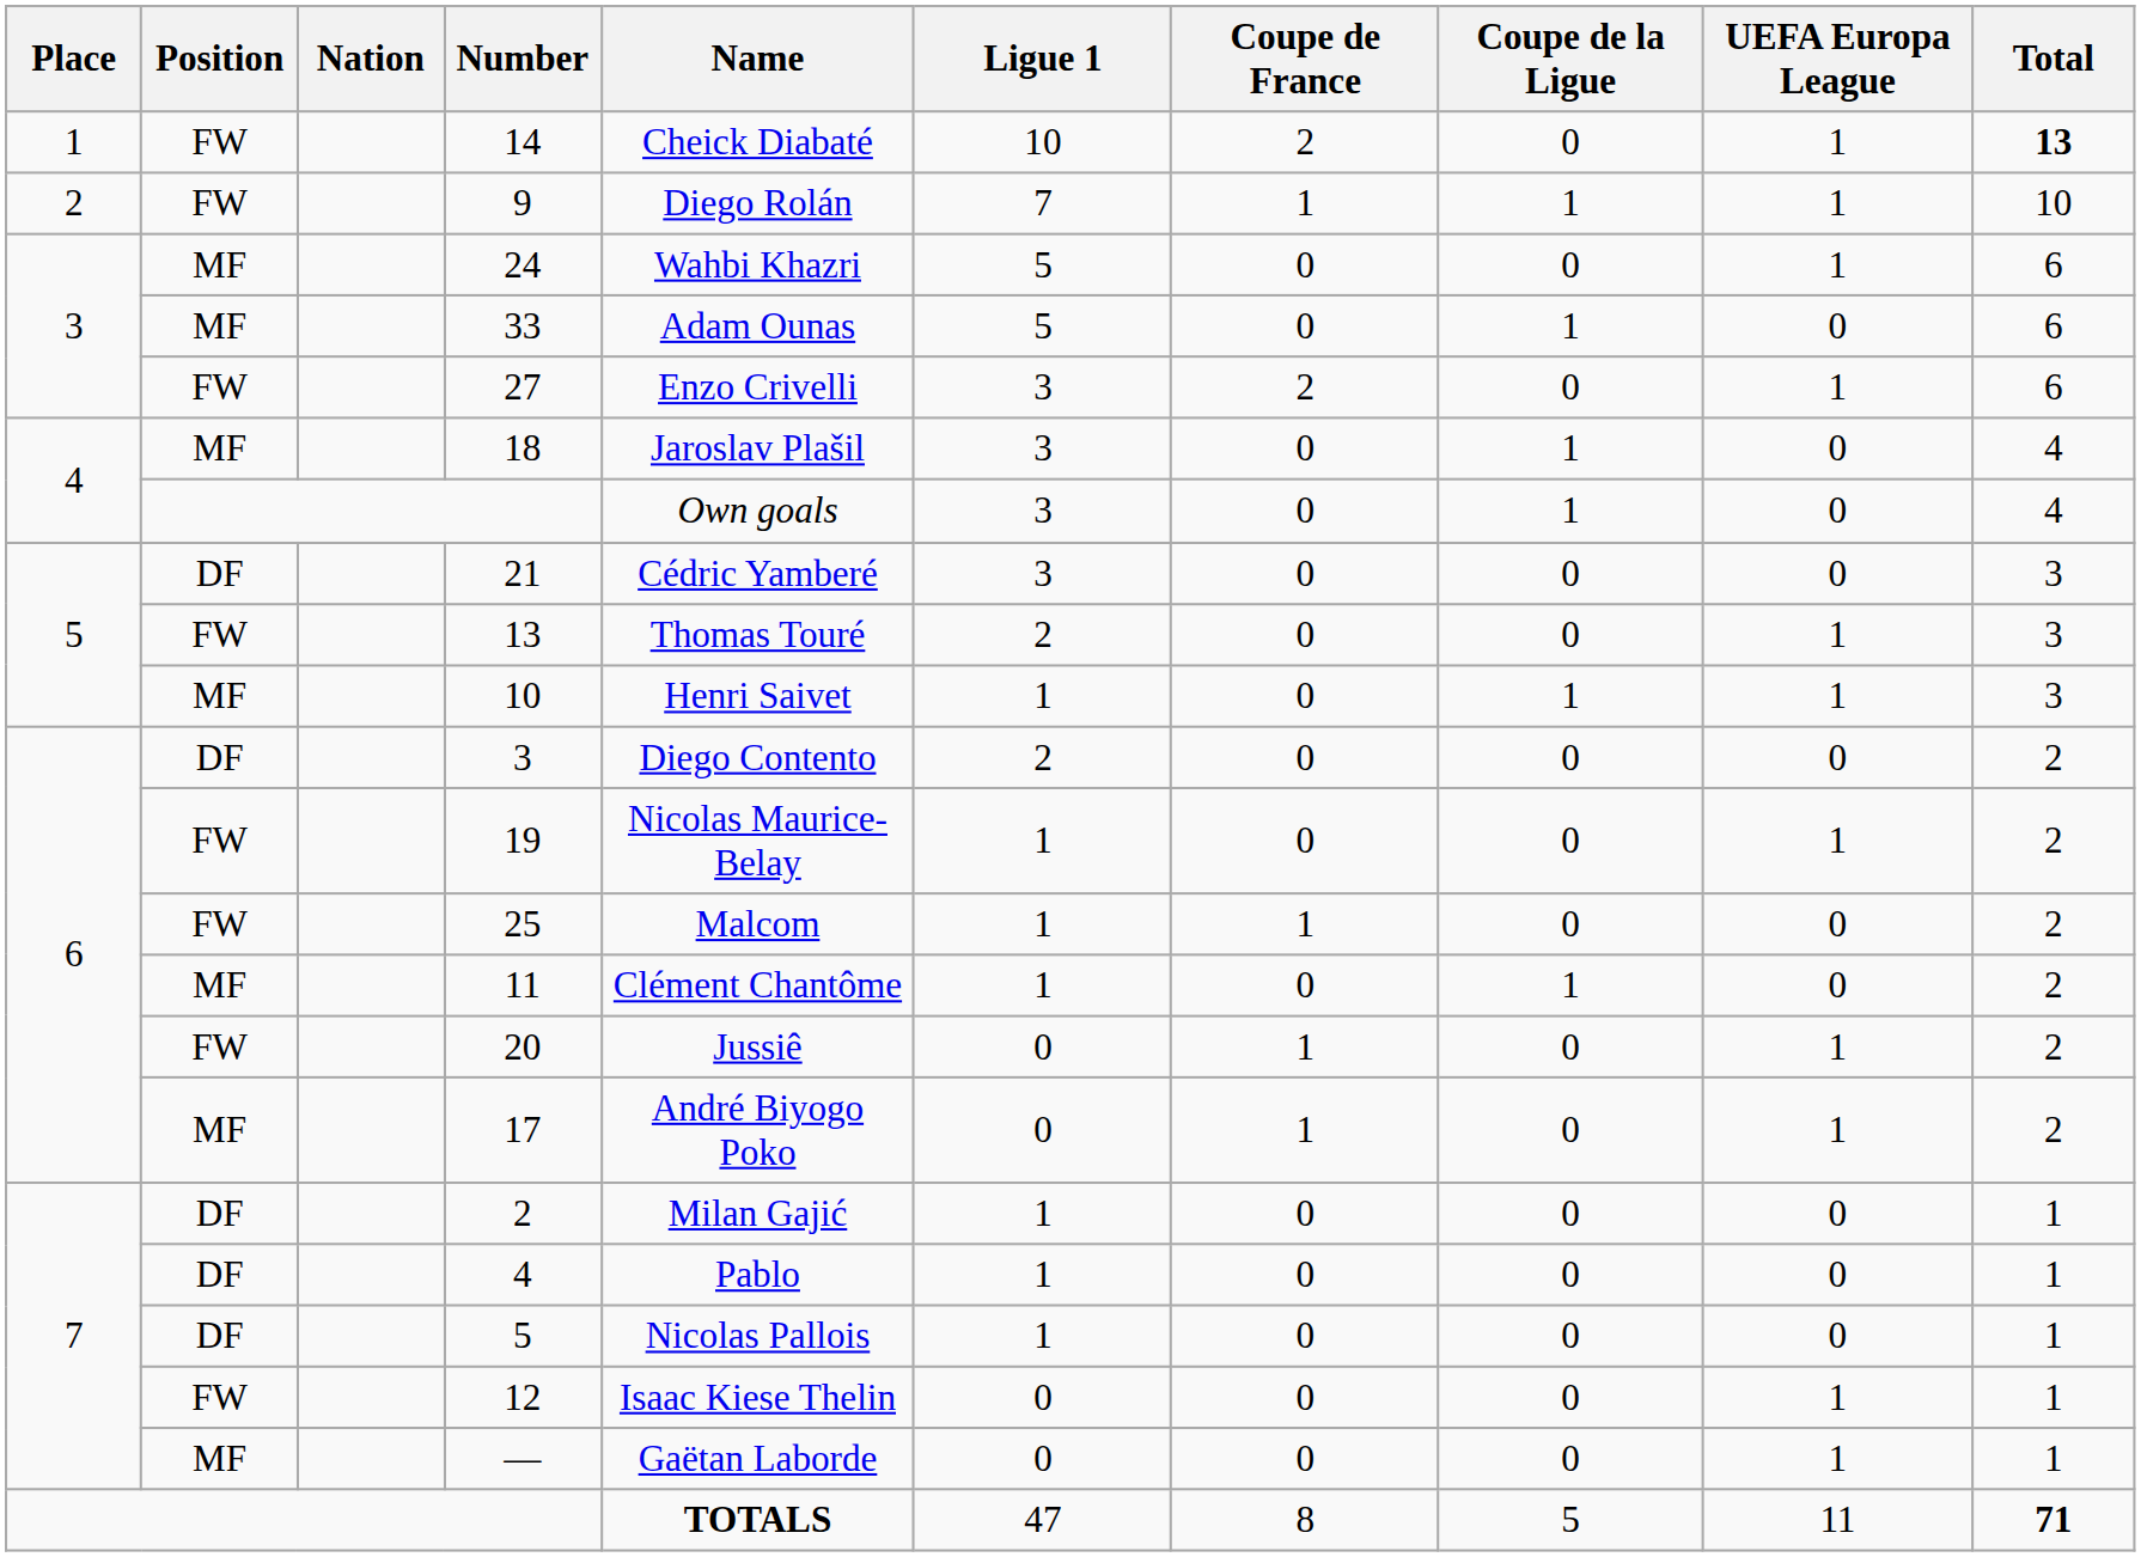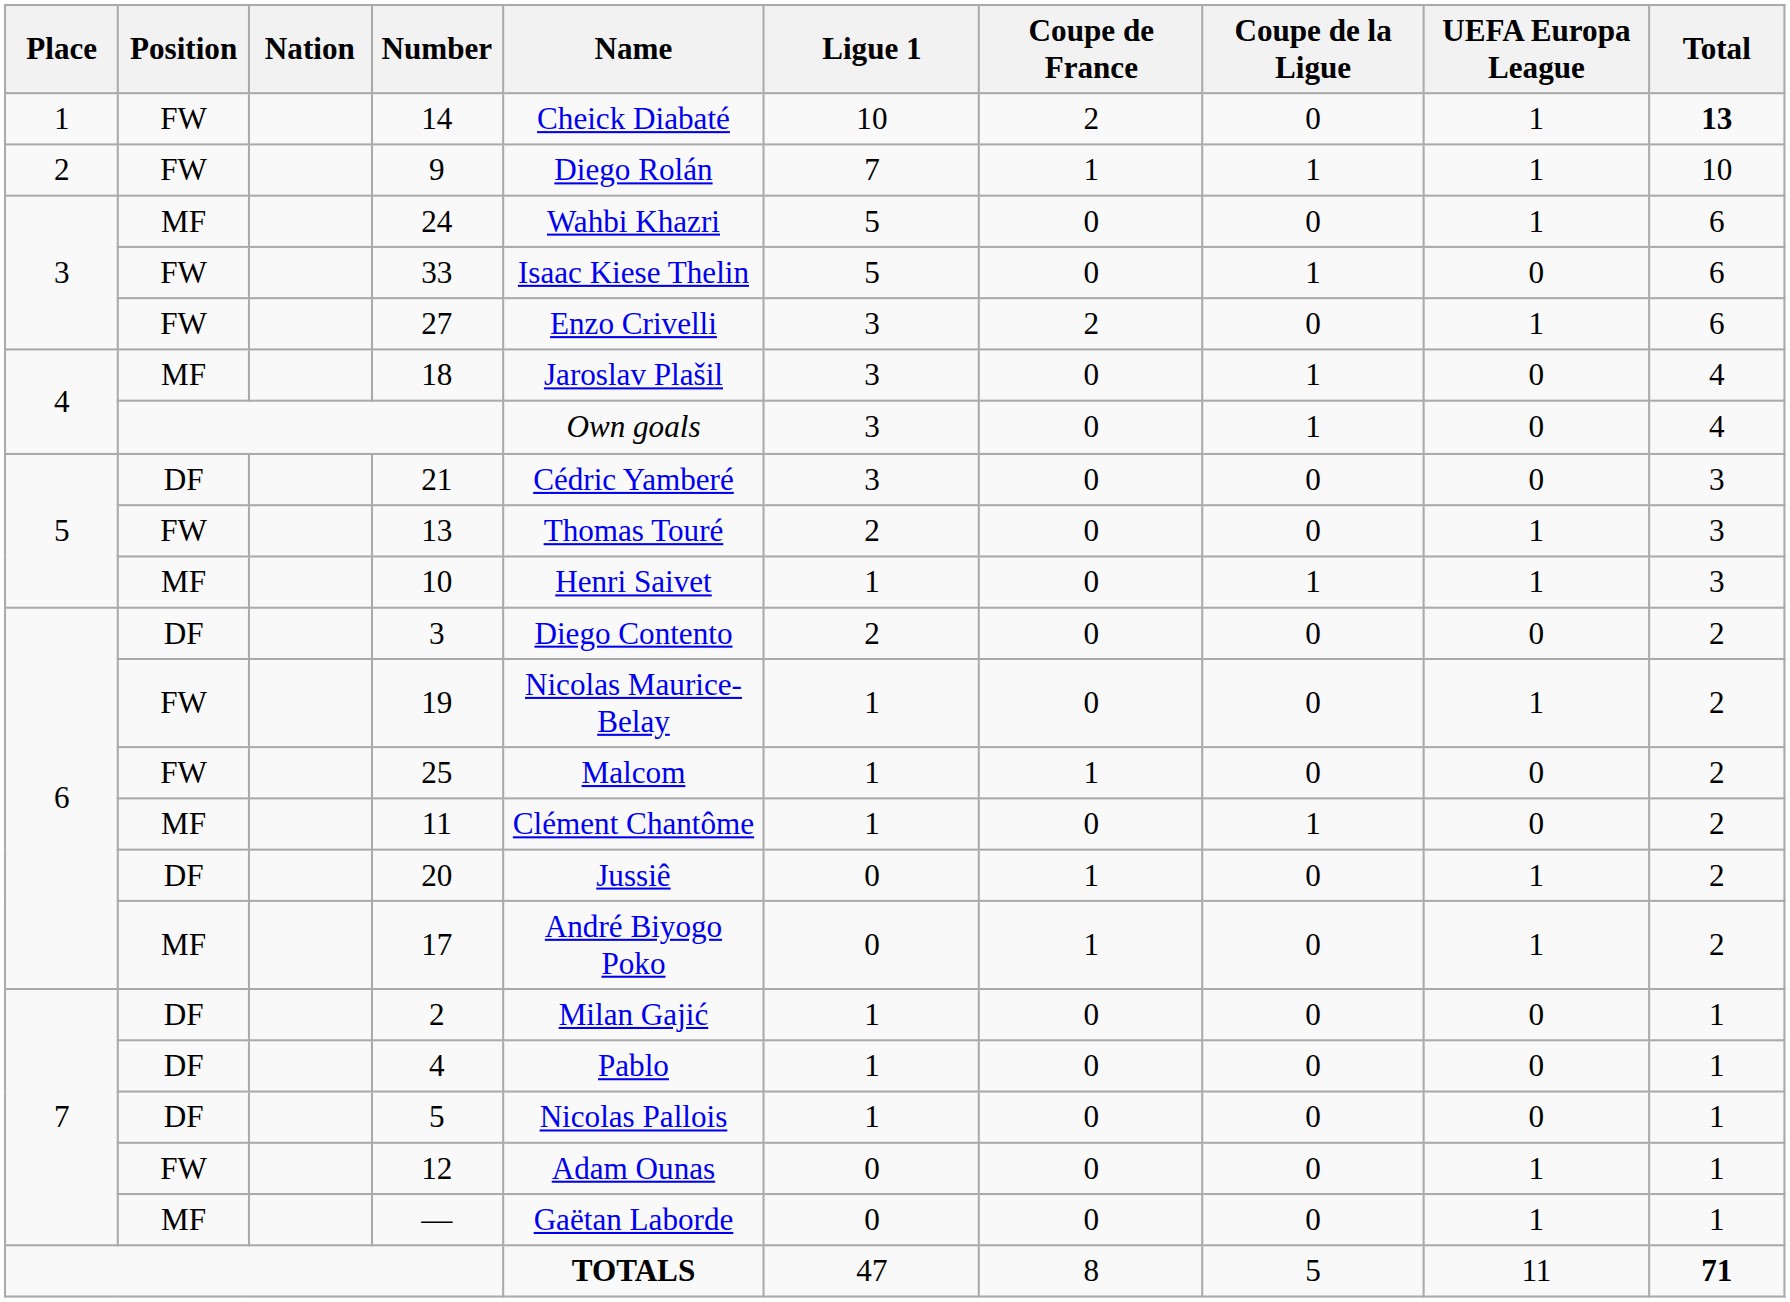 <table class="wikitable" style="font-size: 95%; text-align: center;">
 <tr>
 <th width=60>Place</th>
 <th width=60>Position</th>
 <th width=60>Nation</th>
 <th width=60>Number</th>
 <th width=170>Name</th>
 <th width=150>Ligue 1</th>
 <th width=150>Coupe de France</th>
 <th width=150>Coupe de la Ligue</th>
 <th width=150>UEFA Europa League</th>
 <th width=80>Total</th>
 </tr>
 <tr>
 <td>1</td>
 <td>FW</td>
 <td></td>
 <td>14</td>
 <td><a href='#'>Cheick Diabaté</a></td>
 <td>10</td>
 <td>2</td>
 <td>0</td>
 <td>1</td>
 <td><strong>13</strong></td>
 </tr>
 <tr>
 <td>2</td>
 <td>FW</td>
 <td></td>
 <td>9</td>
 <td><a href='#'>Diego Rolán</a></td>
 <td>7</td>
 <td>1</td>
 <td>1</td>
 <td>1</td>
 <td>10</td>
 </tr>
 <tr>
 <td rowspan="3">3</td>
 <td>MF</td>
 <td></td>
 <td>24</td>
 <td><a href='#'>Wahbi Khazri</a></td>
 <td>5</td>
 <td>0</td>
 <td>0</td>
 <td>1</td>
 <td>6</td>
 </tr>
 <tr>
-<td>MF</td>
+<td>FW</td>
 <td></td>
 <td>33</td>
-<td><a href='#'>Adam Ounas</a></td>
+<td><a href='#'>Isaac Kiese Thelin</a></td>
 <td>5</td>
 <td>0</td>
 <td>1</td>
 <td>0</td>
 <td>6</td>
 </tr>
 <tr>
 <td>FW</td>
 <td></td>
 <td>27</td>
 <td><a href='#'>Enzo Crivelli</a></td>
 <td>3</td>
 <td>2</td>
 <td>0</td>
 <td>1</td>
 <td>6</td>
 </tr>
 <tr>
 <td rowspan="2">4</td>
 <td>MF</td>
 <td></td>
 <td>18</td>
 <td><a href='#'>Jaroslav Plašil</a></td>
 <td>3</td>
 <td>0</td>
 <td>1</td>
 <td>0</td>
 <td>4</td>
 </tr>
 <tr>
 <td colspan="3"></td>
 <td><em>Own goals</em></td>
 <td>3</td>
 <td>0</td>
 <td>1</td>
 <td>0</td>
 <td>4</td>
 </tr>
 <tr>
 <td rowspan="3">5</td>
 <td>DF</td>
 <td></td>
 <td>21</td>
 <td><a href='#'>Cédric Yamberé</a></td>
 <td>3</td>
 <td>0</td>
 <td>0</td>
 <td>0</td>
 <td>3</td>
 </tr>
 <tr>
 <td>FW</td>
 <td></td>
 <td>13</td>
 <td><a href='#'>Thomas Touré</a></td>
 <td>2</td>
 <td>0</td>
 <td>0</td>
 <td>1</td>
 <td>3</td>
 </tr>
 <tr>
 <td>MF</td>
 <td></td>
 <td>10</td>
 <td><a href='#'>Henri Saivet</a></td>
 <td>1</td>
 <td>0</td>
 <td>1</td>
 <td>1</td>
 <td>3</td>
 </tr>
 <tr>
 <td rowspan="6">6</td>
 <td>DF</td>
 <td></td>
 <td>3</td>
 <td><a href='#'>Diego Contento</a></td>
 <td>2</td>
 <td>0</td>
 <td>0</td>
 <td>0</td>
 <td>2</td>
 </tr>
 <tr>
 <td>FW</td>
 <td></td>
 <td>19</td>
 <td><a href='#'>Nicolas Maurice-Belay</a></td>
 <td>1</td>
 <td>0</td>
 <td>0</td>
 <td>1</td>
 <td>2</td>
 </tr>
 <tr>
 <td>FW</td>
 <td></td>
 <td>25</td>
 <td><a href='#'>Malcom</a></td>
 <td>1</td>
 <td>1</td>
 <td>0</td>
 <td>0</td>
 <td>2</td>
 </tr>
 <tr>
 <td>MF</td>
 <td></td>
 <td>11</td>
 <td><a href='#'>Clément Chantôme</a></td>
 <td>1</td>
 <td>0</td>
 <td>1</td>
 <td>0</td>
 <td>2</td>
 </tr>
 <tr>
-<td>FW</td>
+<td>DF</td>
 <td></td>
 <td>20</td>
 <td><a href='#'>Jussiê</a></td>
 <td>0</td>
 <td>1</td>
 <td>0</td>
 <td>1</td>
 <td>2</td>
 </tr>
 <tr>
 <td>MF</td>
 <td></td>
 <td>17</td>
 <td><a href='#'>André Biyogo Poko</a></td>
 <td>0</td>
 <td>1</td>
 <td>0</td>
 <td>1</td>
 <td>2</td>
 </tr>
 <tr>
 <td rowspan="5">7</td>
 <td>DF</td>
 <td></td>
 <td>2</td>
 <td><a href='#'>Milan Gajić</a></td>
 <td>1</td>
 <td>0</td>
 <td>0</td>
 <td>0</td>
 <td>1</td>
 </tr>
 <tr>
 <td>DF</td>
 <td></td>
 <td>4</td>
 <td><a href='#'>Pablo</a></td>
 <td>1</td>
 <td>0</td>
 <td>0</td>
 <td>0</td>
 <td>1</td>
 </tr>
 <tr>
 <td>DF</td>
 <td></td>
 <td>5</td>
 <td><a href='#'>Nicolas Pallois</a></td>
 <td>1</td>
 <td>0</td>
 <td>0</td>
 <td>0</td>
 <td>1</td>
 </tr>
 <tr>
 <td>FW</td>
 <td></td>
 <td>12</td>
-<td><a href='#'>Isaac Kiese Thelin</a></td>
+<td><a href='#'>Adam Ounas</a></td>
 <td>0</td>
 <td>0</td>
 <td>0</td>
 <td>1</td>
 <td>1</td>
 </tr>
 <tr>
 <td>MF</td>
 <td></td>
 <td>—</td>
 <td><a href='#'>Gaëtan Laborde</a></td>
 <td>0</td>
 <td>0</td>
 <td>0</td>
 <td>1</td>
 <td>1</td>
 </tr>
 <tr>
 <td colspan="4"></td>
 <td><strong>TOTALS</strong></td>
 <td>47</td>
 <td>8</td>
 <td>5</td>
 <td>11</td>
 <td><strong>71</strong></td>
 </tr>
 </table>
